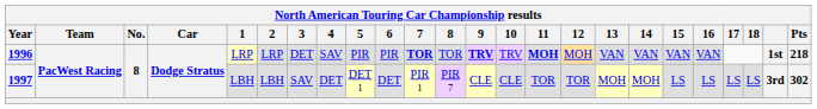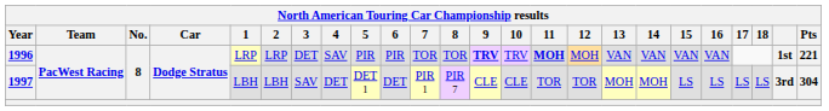 <table class="wikitable" style="text-align:center; font-size:80%">
 <tr>
 <th colspan=45><a href='#'>North American Touring Car Championship</a> results</th>
 </tr>
 <tr>
 <th>Year</th>
 <th>Team</th>
 <th>No.</th>
 <th>Car</th>
 <th>1</th>
 <th>2</th>
 <th>3</th>
 <th>4</th>
 <th>5</th>
 <th>6</th>
 <th>7</th>
 <th>8</th>
 <th>9</th>
 <th>10</th>
 <th>11</th>
 <th>12</th>
 <th>13</th>
 <th>14</th>
 <th>15</th>
 <th>16</th>
 <th>17</th>
 <th>18</th>
 <th></th>
 <th>Pts</th>
 </tr>
 <tr>
 <th><a href='#'>1996</a></th>
 <th rowspan=2><a href='#'>PacWest Racing</a></th>
 <th rowspan=2>8</th>
 <th rowspan=2><a href='#'>Dodge Stratus</a></th>
 <td style="background:#FFFFBF;"><a href='#'>LRP</a><br></td>
 <td style="background:#DFDFDF;"><a href='#'>LRP</a><br></td>
 <td style="background:#DFDFDF;"><a href='#'>DET</a><br></td>
 <td style="background:#DFDFDF;"><a href='#'>SAV</a><br></td>
 <td style="background:#DFDFDF;"><a href='#'>PIR</a><br></td>
 <td style="background:#DFDFDF;"><a href='#'>PIR</a><br></td>
-<td style="background:#DFDFDF;"><strong><a href='#'>TOR</a><br></strong></td>
+<td style="background:#DFDFDF;"><a href='#'>TOR</a><br></td>
 <td style="background:#DFDFDF;"><a href='#'>TOR</a><br></td>
 <td style="background:#EFCFFF;"><strong><a href='#'>TRV</a><br></strong></td>
 <td style="background:#EFCFFF;"><a href='#'>TRV</a><br></td>
 <td style="background:#DFDFDF;"><strong><a href='#'>MOH</a><br></strong></td>
 <td style="background:#FFDF9F;"><a href='#'>MOH</a><br></td>
 <td style="background:#DFDFDF;"><a href='#'>VAN</a><br></td>
 <td style="background:#DFDFDF;"><a href='#'>VAN</a><br></td>
 <td style="background:#DFDFDF;"><a href='#'>VAN</a><br></td>
 <td style="background:#DFDFDF;"><a href='#'>VAN</a><br></td>
 <td colspan=2></td>
 <th>1st</th>
-<th>218</th>
+<th>221</th>
 </tr>
 <tr>
 <th><a href='#'>1997</a></th>
 <td style="background:#DFDFDF;"><a href='#'>LBH</a><br></td>
 <td style="background:#DFDFDF;"><a href='#'>LBH</a><br></td>
 <td style="background:#DFDFDF;"><a href='#'>SAV</a><br></td>
 <td style="background:#DFDFDF;"><a href='#'>DET</a><br></td>
 <td style="background:#FFFFBF;"><a href='#'>DET</a><br><small>1</small></td>
 <td style="background:#DFDFDF;"><a href='#'>DET</a><br></td>
 <td style="background:#FFFFBF;"><a href='#'>PIR</a><br><small>1</small></td>
 <td style="background:#EFCFFF;"><a href='#'>PIR</a><br><small>7</small></td>
 <td style="background:#FFFFBF;"><a href='#'>CLE</a><br></td>
 <td style="background:#DFDFDF;"><a href='#'>CLE</a><br></td>
 <td style="background:#DFDFDF;"><a href='#'>TOR</a><br></td>
 <td style="background:#DFDFDF;"><a href='#'>TOR</a><br></td>
 <td style="background:#FFFFBF;"><a href='#'>MOH</a><br></td>
 <td style="background:#FFFFBF;"><a href='#'>MOH</a><br></td>
 <td style="background:#DFDFDF;"><a href='#'>LS</a><br></td>
 <td style="background:#DFDFDF;"><a href='#'>LS</a><br></td>
 <td style="background:#DFDFDF;"><a href='#'>LS</a><br></td>
 <td style="background:#DFDFDF;"><a href='#'>LS</a><br></td>
 <th>3rd</th>
-<th>302</th>
+<th>304</th>
 </tr>
 <tr>
 <th colspan="24"></th>
 </tr>
 </table>
